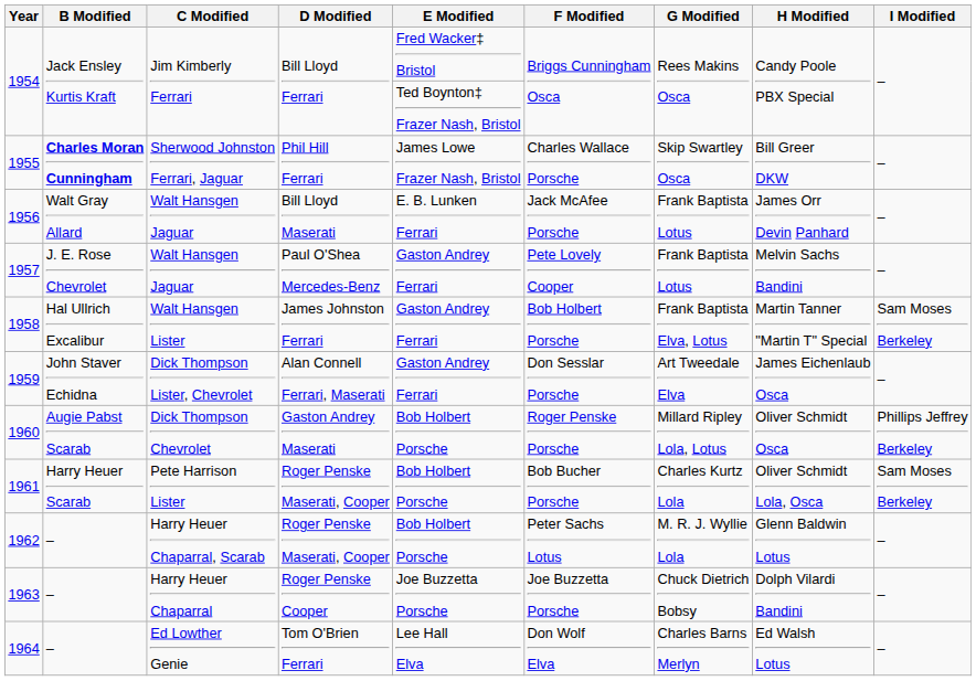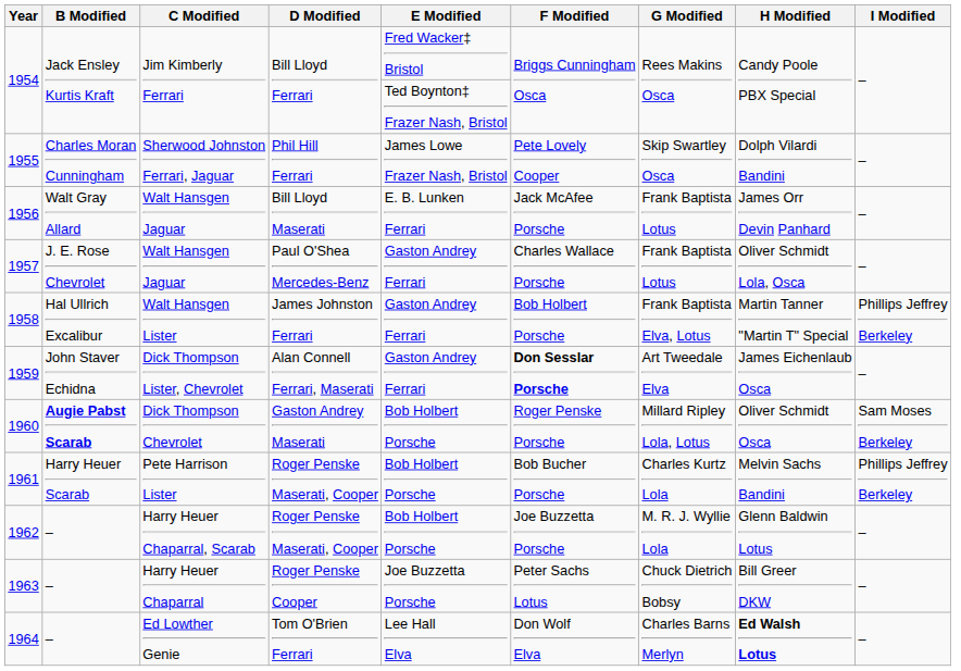 <table class="wikitable" style="font-size: 95%; white-space: nowrap;">
 <tr>
 <th>Year</th>
 <th>B Modified</th>
 <th>C Modified</th>
 <th>D Modified</th>
 <th>E Modified</th>
 <th>F Modified</th>
 <th>G Modified</th>
 <th>H Modified</th>
 <th>I Modified</th>
 </tr>
 <tr>
 <td rowspan=2><a href='#'>1954</a></td>
 <td rowspan=2> Jack Ensley<hr><a href='#'>Kurtis Kraft</a></td>
 <td rowspan=2> Jim Kimberly<hr><a href='#'>Ferrari</a></td>
 <td rowspan=2> Bill Lloyd<hr><a href='#'>Ferrari</a></td>
 <td> <a href='#'>Fred Wacker</a>‡<hr><a href='#'>Bristol</a></td>
 <td rowspan=2> <a href='#'>Briggs Cunningham</a><hr><a href='#'>Osca</a></td>
 <td rowspan=2> Rees Makins<hr><a href='#'>Osca</a></td>
 <td rowspan=2> Candy Poole<hr>PBX Special</td>
 <td rowspan=2>–</td>
 </tr>
 <tr>
 <td> Ted Boynton‡<hr><a href='#'>Frazer Nash</a>, <a href='#'>Bristol</a></td>
 </tr>
 <tr>
 <td><a href='#'>1955</a></td>
-<td><strong> <a href='#'>Charles Moran</a><hr><a href='#'>Cunningham</a></strong></td>
+<td> <a href='#'>Charles Moran</a><hr><a href='#'>Cunningham</a></td>
 <td> <a href='#'>Sherwood Johnston</a><hr><a href='#'>Ferrari</a>, <a href='#'>Jaguar</a></td>
 <td> <a href='#'>Phil Hill</a><hr><a href='#'>Ferrari</a></td>
 <td> James Lowe<hr><a href='#'>Frazer Nash</a>, <a href='#'>Bristol</a></td>
-<td> Charles Wallace<hr><a href='#'>Porsche</a></td>
+<td> <a href='#'>Pete Lovely</a><hr><a href='#'>Cooper</a></td>
 <td> Skip Swartley<hr><a href='#'>Osca</a></td>
-<td> Bill Greer<hr><a href='#'>DKW</a></td>
+<td> Dolph Vilardi<hr><a href='#'>Bandini</a></td>
 <td>–</td>
 </tr>
 <tr>
 <td><a href='#'>1956</a></td>
 <td> Walt Gray<hr><a href='#'>Allard</a></td>
 <td> <a href='#'>Walt Hansgen</a><hr><a href='#'>Jaguar</a></td>
 <td> Bill Lloyd<hr><a href='#'>Maserati</a></td>
 <td> E. B. Lunken<hr><a href='#'>Ferrari</a></td>
 <td> Jack McAfee<hr><a href='#'>Porsche</a></td>
 <td> Frank Baptista<hr><a href='#'>Lotus</a></td>
 <td> James Orr<hr><a href='#'>Devin</a> <a href='#'>Panhard</a></td>
 <td>–</td>
 </tr>
 <tr>
 <td><a href='#'>1957</a></td>
 <td> J. E. Rose<hr><a href='#'>Chevrolet</a></td>
 <td> <a href='#'>Walt Hansgen</a><hr><a href='#'>Jaguar</a></td>
 <td> Paul O'Shea<hr><a href='#'>Mercedes-Benz</a></td>
 <td> <a href='#'>Gaston Andrey</a><hr><a href='#'>Ferrari</a></td>
-<td> <a href='#'>Pete Lovely</a><hr><a href='#'>Cooper</a></td>
+<td> Charles Wallace<hr><a href='#'>Porsche</a></td>
 <td> Frank Baptista<hr><a href='#'>Lotus</a></td>
-<td> Melvin Sachs<hr><a href='#'>Bandini</a></td>
+<td> Oliver Schmidt<hr><a href='#'>Lola</a>, <a href='#'>Osca</a></td>
 <td>–</td>
 </tr>
 <tr>
 <td><a href='#'>1958</a></td>
 <td> Hal Ullrich<hr>Excalibur</td>
 <td> <a href='#'>Walt Hansgen</a><hr><a href='#'>Lister</a></td>
 <td> James Johnston<hr><a href='#'>Ferrari</a></td>
 <td> <a href='#'>Gaston Andrey</a><hr><a href='#'>Ferrari</a></td>
 <td> <a href='#'>Bob Holbert</a><hr><a href='#'>Porsche</a></td>
 <td> Frank Baptista<hr><a href='#'>Elva</a>, <a href='#'>Lotus</a></td>
 <td> Martin Tanner<hr>"Martin T" Special</td>
-<td> Sam Moses<hr><a href='#'>Berkeley</a></td>
+<td> Phillips Jeffrey<hr><a href='#'>Berkeley</a></td>
 </tr>
 <tr>
 <td><a href='#'>1959</a></td>
 <td> John Staver<hr>Echidna</td>
 <td> <a href='#'>Dick Thompson</a><hr><a href='#'>Lister</a>, <a href='#'>Chevrolet</a></td>
 <td> Alan Connell<hr><a href='#'>Ferrari</a>, <a href='#'>Maserati</a></td>
 <td> <a href='#'>Gaston Andrey</a><hr><a href='#'>Ferrari</a></td>
-<td> Don Sesslar<hr><a href='#'>Porsche</a></td>
+<td><strong> Don Sesslar<hr><a href='#'>Porsche</a></strong></td>
 <td> Art Tweedale<hr><a href='#'>Elva</a></td>
 <td> James Eichenlaub<hr><a href='#'>Osca</a></td>
 <td>–</td>
 </tr>
 <tr>
 <td><a href='#'>1960</a></td>
-<td> <a href='#'>Augie Pabst</a><hr><a href='#'>Scarab</a></td>
+<td><strong> <a href='#'>Augie Pabst</a><hr><a href='#'>Scarab</a></strong></td>
 <td> <a href='#'>Dick Thompson</a><hr><a href='#'>Chevrolet</a></td>
 <td> <a href='#'>Gaston Andrey</a><hr><a href='#'>Maserati</a></td>
 <td> <a href='#'>Bob Holbert</a><hr><a href='#'>Porsche</a></td>
 <td> <a href='#'>Roger Penske</a><hr><a href='#'>Porsche</a></td>
 <td> Millard Ripley<hr><a href='#'>Lola</a>, <a href='#'>Lotus</a></td>
 <td> Oliver Schmidt<hr><a href='#'>Osca</a></td>
-<td> Phillips Jeffrey<hr><a href='#'>Berkeley</a></td>
+<td> Sam Moses<hr><a href='#'>Berkeley</a></td>
 </tr>
 <tr>
 <td><a href='#'>1961</a></td>
 <td> Harry Heuer<hr><a href='#'>Scarab</a></td>
 <td> Pete Harrison<hr><a href='#'>Lister</a></td>
 <td> <a href='#'>Roger Penske</a><hr><a href='#'>Maserati</a>, <a href='#'>Cooper</a></td>
 <td> <a href='#'>Bob Holbert</a><hr><a href='#'>Porsche</a></td>
 <td> Bob Bucher<hr><a href='#'>Porsche</a></td>
 <td> Charles Kurtz<hr><a href='#'>Lola</a></td>
-<td> Oliver Schmidt<hr><a href='#'>Lola</a>, <a href='#'>Osca</a></td>
-<td> Sam Moses<hr><a href='#'>Berkeley</a></td>
+<td> Melvin Sachs<hr><a href='#'>Bandini</a></td>
+<td> Phillips Jeffrey<hr><a href='#'>Berkeley</a></td>
 </tr>
 <tr>
 <td><a href='#'>1962</a></td>
 <td>–</td>
 <td> Harry Heuer<hr><a href='#'>Chaparral</a>, <a href='#'>Scarab</a></td>
 <td> <a href='#'>Roger Penske</a><hr><a href='#'>Maserati</a>, <a href='#'>Cooper</a></td>
 <td> <a href='#'>Bob Holbert</a><hr><a href='#'>Porsche</a></td>
-<td> Peter Sachs<hr><a href='#'>Lotus</a></td>
+<td> Joe Buzzetta<hr><a href='#'>Porsche</a></td>
 <td> M. R. J. Wyllie<hr><a href='#'>Lola</a></td>
 <td> Glenn Baldwin<hr><a href='#'>Lotus</a></td>
 <td>–</td>
 </tr>
 <tr>
 <td><a href='#'>1963</a></td>
 <td>–</td>
 <td> Harry Heuer<hr><a href='#'>Chaparral</a></td>
 <td> <a href='#'>Roger Penske</a><hr><a href='#'>Cooper</a></td>
 <td> Joe Buzzetta<hr><a href='#'>Porsche</a></td>
-<td> Joe Buzzetta<hr><a href='#'>Porsche</a></td>
+<td> Peter Sachs<hr><a href='#'>Lotus</a></td>
 <td> Chuck Dietrich<hr>Bobsy</td>
-<td> Dolph Vilardi<hr><a href='#'>Bandini</a></td>
+<td> Bill Greer<hr><a href='#'>DKW</a></td>
 <td>–</td>
 </tr>
 <tr>
 <td><a href='#'>1964</a></td>
 <td>–</td>
 <td> <a href='#'>Ed Lowther</a><hr>Genie</td>
 <td> Tom O'Brien<hr><a href='#'>Ferrari</a></td>
 <td> Lee Hall<hr><a href='#'>Elva</a></td>
 <td> Don Wolf<hr><a href='#'>Elva</a></td>
 <td> Charles Barns<hr><a href='#'>Merlyn</a></td>
-<td> Ed Walsh<hr><a href='#'>Lotus</a></td>
+<td><strong> Ed Walsh<hr><a href='#'>Lotus</a></strong></td>
 <td>–</td>
 </tr>
 </table>
